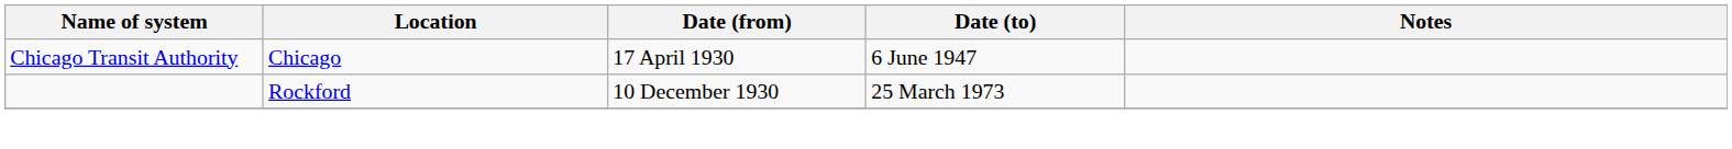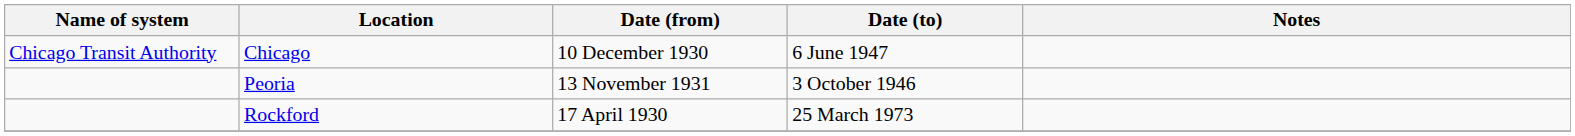 <table class="wikitable" width=100%>
 <tr>
 <th width=15%>Name of system</th>
 <th width=20%>Location</th>
 <th width=15%>Date (from)</th>
 <th width=15%>Date (to)</th>
 <th width=35%>Notes</th>
 </tr>
 <tr>
 <td><a href='#'>Chicago Transit Authority</a></td>
 <td><a href='#'>Chicago</a></td>
-<td>17 April 1930</td>
+<td>10 December 1930</td>
 <td>6 June 1947</td>
 <td> </td>
 </tr>
 <tr>
 <td> </td>
+<td><a href='#'>Peoria</a></td>
+<td>13 November 1931</td>
+<td>3 October 1946</td>
+<td> </td>
+</tr>
+<tr>
+<td> </td>
 <td><a href='#'>Rockford</a></td>
-<td>10 December 1930</td>
+<td>17 April 1930</td>
 <td>25 March 1973</td>
 <td> </td>
 </tr>
 <tr>
 </tr>
 </table>
